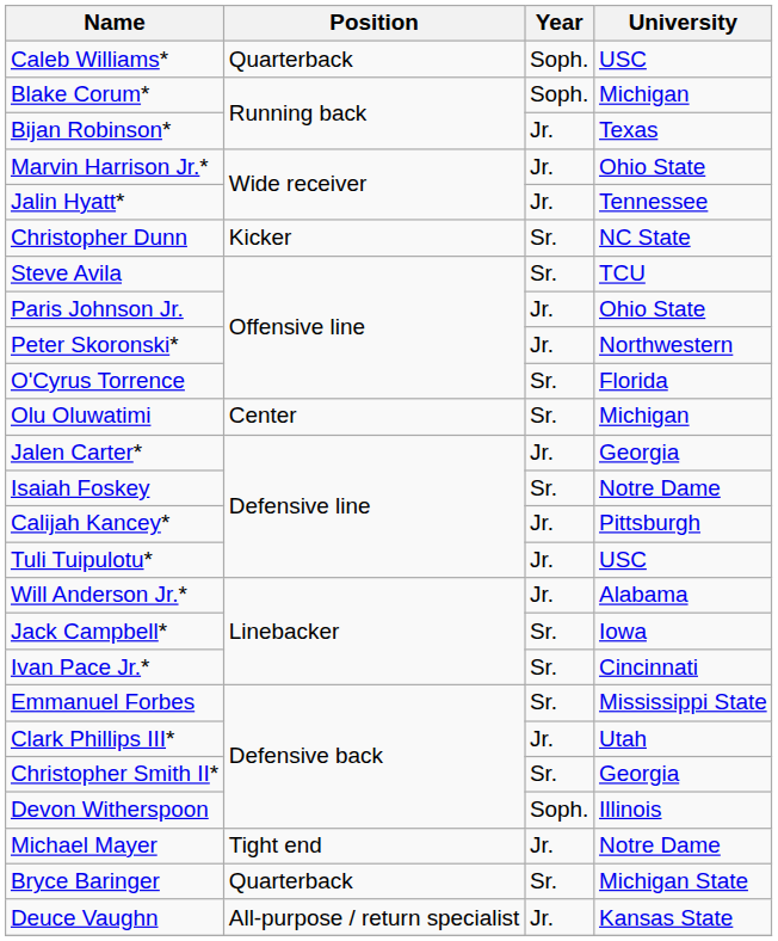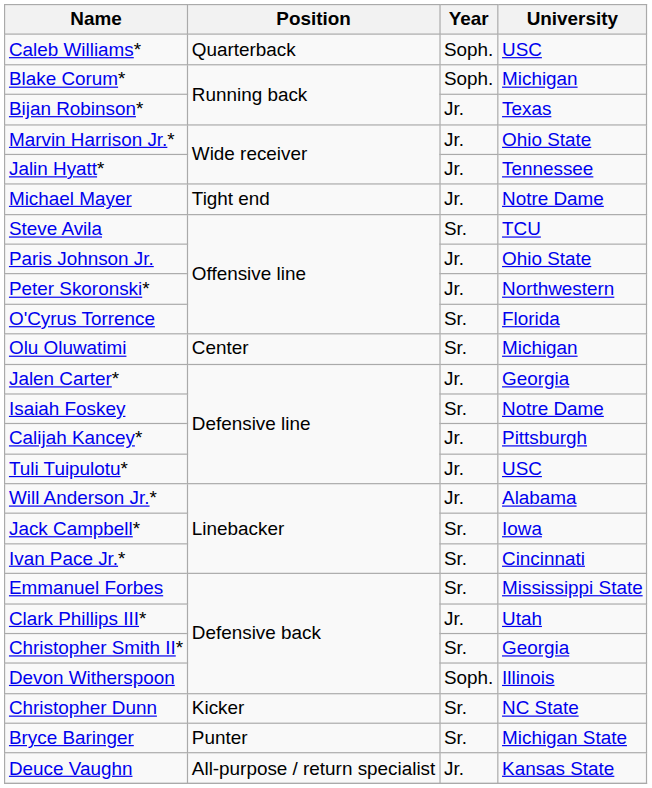 <table class="wikitable sortable">
 <tr>
 <th>Name</th>
 <th>Position</th>
 <th>Year</th>
 <th>University</th>
 </tr>
 <tr>
 <td><a href='#'>Caleb Williams</a>*</td>
 <td>Quarterback</td>
 <td>Soph.</td>
 <td><a href='#'>USC</a></td>
 </tr>
 <tr>
 <td><a href='#'>Blake Corum</a>*</td>
 <td rowspan="2">Running back</td>
 <td>Soph.</td>
 <td><a href='#'>Michigan</a></td>
 </tr>
 <tr>
 <td><a href='#'>Bijan Robinson</a>*</td>
 <td>Jr.</td>
 <td><a href='#'>Texas</a></td>
 </tr>
 <tr>
 <td><a href='#'>Marvin Harrison Jr.</a>*</td>
 <td rowspan="2">Wide receiver</td>
 <td>Jr.</td>
 <td><a href='#'>Ohio State</a></td>
 </tr>
 <tr>
 <td><a href='#'>Jalin Hyatt</a>*</td>
 <td>Jr.</td>
 <td><a href='#'>Tennessee</a></td>
 </tr>
 <tr>
-<td><a href='#'>Christopher Dunn</a></td>
-<td>Kicker</td>
-<td>Sr.</td>
-<td><a href='#'>NC State</a></td>
+<td><a href='#'>Michael Mayer</a></td>
+<td>Tight end</td>
+<td>Jr.</td>
+<td><a href='#'>Notre Dame</a></td>
 </tr>
 <tr>
 <td><a href='#'>Steve Avila</a></td>
 <td rowspan="4">Offensive line</td>
 <td>Sr.</td>
 <td><a href='#'>TCU</a></td>
 </tr>
 <tr>
 <td><a href='#'>Paris Johnson Jr.</a></td>
 <td>Jr.</td>
 <td><a href='#'>Ohio State</a></td>
 </tr>
 <tr>
 <td><a href='#'>Peter Skoronski</a>*</td>
 <td>Jr.</td>
 <td><a href='#'>Northwestern</a></td>
 </tr>
 <tr>
 <td><a href='#'>O'Cyrus Torrence</a></td>
 <td>Sr.</td>
 <td><a href='#'>Florida</a></td>
 </tr>
 <tr>
 <td><a href='#'>Olu Oluwatimi</a></td>
 <td>Center</td>
 <td>Sr.</td>
 <td><a href='#'>Michigan</a></td>
 </tr>
 <tr>
 <td><a href='#'>Jalen Carter</a>*</td>
 <td rowspan="4">Defensive line</td>
 <td>Jr.</td>
 <td><a href='#'>Georgia</a></td>
 </tr>
 <tr>
 <td><a href='#'>Isaiah Foskey</a></td>
 <td>Sr.</td>
 <td><a href='#'>Notre Dame</a></td>
 </tr>
 <tr>
 <td><a href='#'>Calijah Kancey</a>*</td>
 <td>Jr.</td>
 <td><a href='#'>Pittsburgh</a></td>
 </tr>
 <tr>
 <td><a href='#'>Tuli Tuipulotu</a>*</td>
 <td>Jr.</td>
 <td><a href='#'>USC</a></td>
 </tr>
 <tr>
 <td><a href='#'>Will Anderson Jr.</a>*</td>
 <td rowspan="3">Linebacker</td>
 <td>Jr.</td>
 <td><a href='#'>Alabama</a></td>
 </tr>
 <tr>
 <td><a href='#'>Jack Campbell</a>*</td>
 <td>Sr.</td>
 <td><a href='#'>Iowa</a></td>
 </tr>
 <tr>
 <td><a href='#'>Ivan Pace Jr.</a>*</td>
 <td>Sr.</td>
 <td><a href='#'>Cincinnati</a></td>
 </tr>
 <tr>
 <td><a href='#'>Emmanuel Forbes</a></td>
 <td rowspan="4">Defensive back</td>
 <td>Sr.</td>
 <td><a href='#'>Mississippi State</a></td>
 </tr>
 <tr>
 <td><a href='#'>Clark Phillips III</a>*</td>
 <td>Jr.</td>
 <td><a href='#'>Utah</a></td>
 </tr>
 <tr>
 <td><a href='#'>Christopher Smith II</a>*</td>
 <td>Sr.</td>
 <td><a href='#'>Georgia</a></td>
 </tr>
 <tr>
 <td><a href='#'>Devon Witherspoon</a></td>
 <td>Soph.</td>
 <td><a href='#'>Illinois</a></td>
 </tr>
 <tr>
-<td><a href='#'>Michael Mayer</a></td>
-<td>Tight end</td>
-<td>Jr.</td>
-<td><a href='#'>Notre Dame</a></td>
+<td><a href='#'>Christopher Dunn</a></td>
+<td>Kicker</td>
+<td>Sr.</td>
+<td><a href='#'>NC State</a></td>
 </tr>
 <tr>
 <td><a href='#'>Bryce Baringer</a></td>
-<td>Quarterback</td>
+<td>Punter</td>
 <td>Sr.</td>
 <td><a href='#'>Michigan State</a></td>
 </tr>
 <tr>
 <td><a href='#'>Deuce Vaughn</a></td>
 <td>All-purpose / return specialist</td>
 <td>Jr.</td>
 <td><a href='#'>Kansas State</a></td>
 </tr>
 <tr>
 </tr>
 </table>
